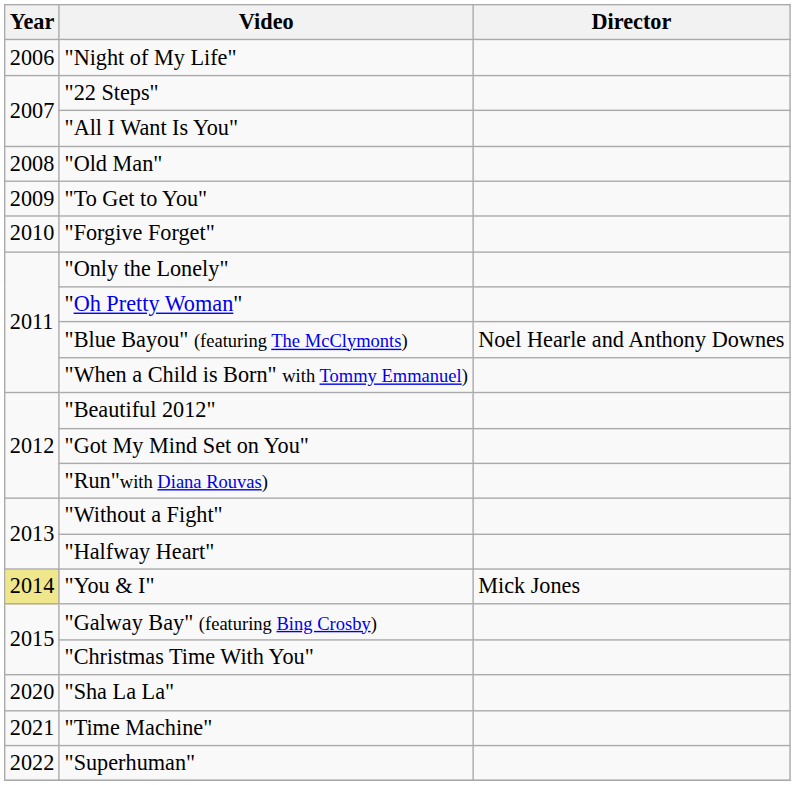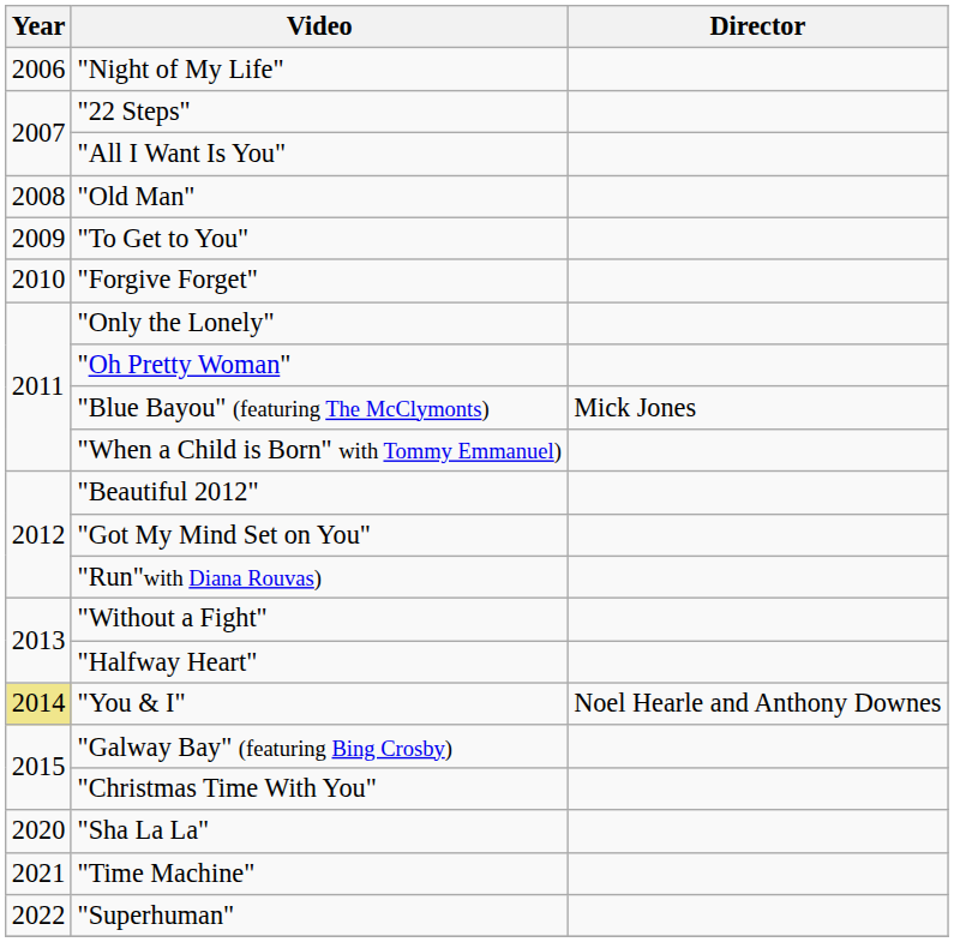 <table class="wikitable">
 <tr>
 <th>Year</th>
 <th>Video</th>
 <th>Director</th>
 </tr>
 <tr>
 <td>2006</td>
 <td>"Night of My Life"</td>
 <td></td>
 </tr>
 <tr>
 <td rowspan="2">2007</td>
 <td>"22 Steps"</td>
 <td></td>
 </tr>
 <tr>
 <td>"All I Want Is You"</td>
 <td></td>
 </tr>
 <tr>
 <td>2008</td>
 <td>"Old Man"</td>
 <td></td>
 </tr>
 <tr>
 <td>2009</td>
 <td>"To Get to You"</td>
 <td></td>
 </tr>
 <tr>
 <td>2010</td>
 <td>"Forgive Forget"</td>
 <td></td>
 </tr>
 <tr>
 <td rowspan="4">2011</td>
 <td>"Only the Lonely"</td>
 <td></td>
 </tr>
 <tr>
 <td>"<a href='#'>Oh Pretty Woman</a>"</td>
 <td></td>
 </tr>
 <tr>
 <td>"Blue Bayou" <small>(featuring <a href='#'>The McClymonts</a>)</small></td>
-<td>Noel Hearle and Anthony Downes</td>
+<td>Mick Jones</td>
 </tr>
 <tr>
 <td>"When a Child is Born" <small>with <a href='#'>Tommy Emmanuel</a>)</small></td>
 <td></td>
 </tr>
 <tr>
 <td rowspan="3">2012</td>
 <td>"Beautiful 2012"</td>
 <td></td>
 </tr>
 <tr>
 <td>"Got My Mind Set on You"</td>
 <td></td>
 </tr>
 <tr>
 <td>"Run"<small>with <a href='#'>Diana Rouvas</a>)</small></td>
 <td></td>
 </tr>
 <tr>
 <td rowspan="2">2013</td>
 <td>"Without a Fight"</td>
 <td></td>
 </tr>
 <tr>
 <td>"Halfway Heart"</td>
 <td></td>
 </tr>
 <tr>
 <td style="background: khaki;">2014</td>
 <td>"You & I"</td>
-<td>Mick Jones</td>
+<td>Noel Hearle and Anthony Downes</td>
 </tr>
 <tr>
 <td rowspan="2">2015</td>
 <td>"Galway Bay" <small>(featuring <a href='#'>Bing Crosby</a>)</small></td>
 <td></td>
 </tr>
 <tr>
 <td>"Christmas Time With You"</td>
 <td></td>
 </tr>
 <tr>
 <td>2020</td>
 <td>"Sha La La"</td>
 <td></td>
 </tr>
 <tr>
 <td>2021</td>
 <td>"Time Machine"</td>
 <td></td>
 </tr>
 <tr>
 <td>2022</td>
 <td>"Superhuman"</td>
 <td></td>
 </tr>
 <tr>
 </tr>
 </table>
